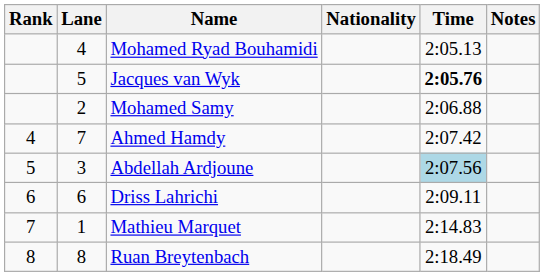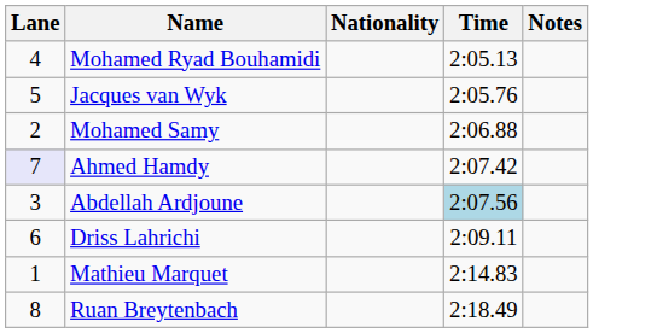 <table class="wikitable sortable" style="text-align:center">
 <tr>
-<th>Rank</th>
 <th>Lane</th>
 <th>Name</th>
 <th>Nationality</th>
 <th>Time</th>
 <th>Notes</th>
 </tr>
 <tr>
-<td></td>
 <td>4</td>
 <td align=left><a href='#'>Mohamed Ryad Bouhamidi</a></td>
 <td align=left></td>
 <td>2:05.13</td>
 <td></td>
 </tr>
 <tr>
-<td></td>
 <td>5</td>
 <td align=left><a href='#'>Jacques van Wyk</a></td>
 <td align=left></td>
-<td><strong>2:05.76</strong></td>
+<td>2:05.76</td>
 <td></td>
 </tr>
 <tr>
-<td></td>
 <td>2</td>
 <td align=left><a href='#'>Mohamed Samy</a></td>
 <td align=left></td>
 <td>2:06.88</td>
 <td></td>
 </tr>
 <tr>
-<td>4</td>
-<td>7</td>
+<td style="background: lavender;">7</td>
 <td align=left><a href='#'>Ahmed Hamdy</a></td>
 <td align=left></td>
 <td>2:07.42</td>
 <td></td>
 </tr>
 <tr>
-<td>5</td>
 <td>3</td>
 <td align=left><a href='#'>Abdellah Ardjoune</a></td>
 <td align=left></td>
 <td style="background: lightblue;">2:07.56</td>
 <td></td>
 </tr>
 <tr>
 <td>6</td>
-<td>6</td>
 <td align=left><a href='#'>Driss Lahrichi</a></td>
 <td align=left></td>
 <td>2:09.11</td>
 <td></td>
 </tr>
 <tr>
-<td>7</td>
 <td>1</td>
 <td align=left><a href='#'>Mathieu Marquet</a></td>
 <td align=left></td>
 <td>2:14.83</td>
 <td></td>
 </tr>
 <tr>
 <td>8</td>
-<td>8</td>
 <td align=left><a href='#'>Ruan Breytenbach</a></td>
 <td align=left></td>
 <td>2:18.49</td>
 <td></td>
 </tr>
 </table>
